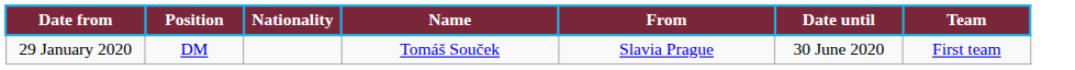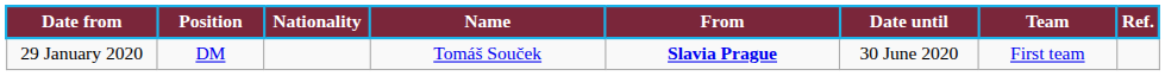 <table class="wikitable"  style="text-align:center; font-size:90%; ">
 <tr>
 <th style="background:#7A263A;;color:white;border:2px solid #1BB1E7; width:110px;">Date from</th>
 <th style="background:#7A263A;;color:white;border:2px solid #1BB1E7; width:75px;">Position</th>
 <th style="background:#7A263A;;color:white;border:2px solid #1BB1E7; width:75px;">Nationality</th>
 <th style="background:#7A263A;;color:white;border:2px solid #1BB1E7; width:175px;">Name</th>
 <th style="background:#7A263A;;color:white;border:2px solid #1BB1E7; width:175px;">From</th>
 <th style="background:#7A263A;;color:white;border:2px solid #1BB1E7; width:100px;">Date until</th>
 <th style="background:#7A263A;;color:white;border:2px solid #1BB1E7; width:100px;">Team</th>
+<th style="background:#7A263A;;color:white;border:2px solid #1BB1E7; width:25px;">Ref.</th>
 </tr>
 <tr>
 <td>29 January 2020</td>
 <td><a href='#'>DM</a></td>
 <td></td>
 <td><a href='#'>Tomáš Souček</a></td>
-<td> <a href='#'>Slavia Prague</a></td>
+<td><strong> <a href='#'>Slavia Prague</a></strong></td>
 <td>30 June 2020</td>
 <td><a href='#'>First team</a></td>
+<td></td>
 </tr>
 </table>
